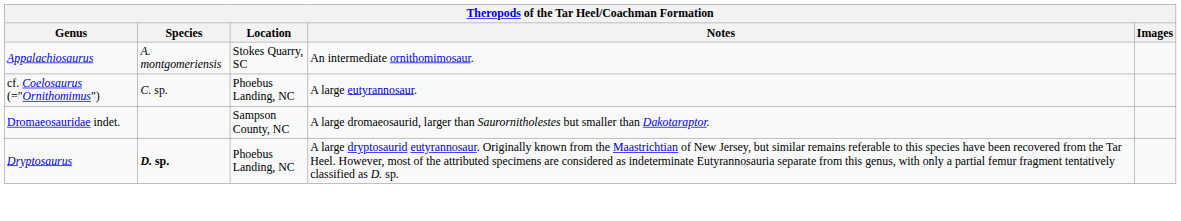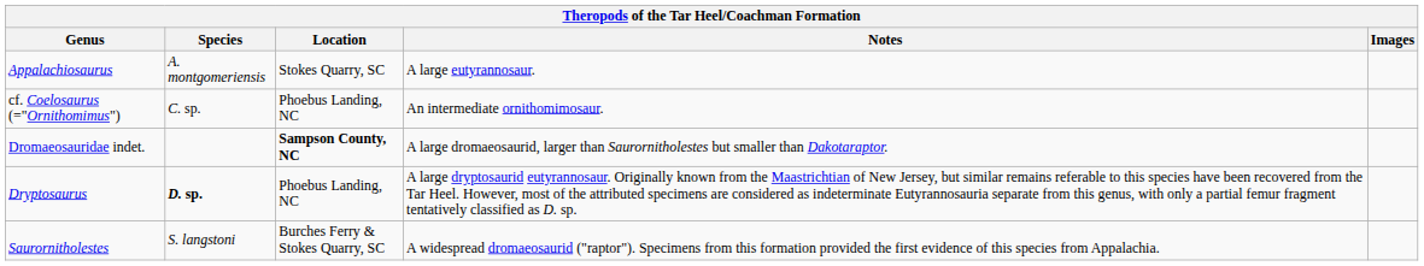 <table class="wikitable" align="center" width="100%">
 <tr>
 <th colspan="5" align="center"><strong><a href='#'>Theropods</a> of the Tar Heel/Coachman Formation</strong></th>
 </tr>
 <tr>
 <th>Genus</th>
 <th>Species</th>
 <th>Location</th>
 <th>Notes</th>
 <th>Images</th>
 </tr>
 <tr>
 <td><em><a href='#'>Appalachiosaurus</a></em></td>
 <td><em>A. montgomeriensis</em></td>
 <td>Stokes Quarry, SC</td>
-<td>An intermediate <a href='#'>ornithomimosaur</a>.</td>
+<td>A large <a href='#'>eutyrannosaur</a>.</td>
 <td></td>
 </tr>
 <tr>
 <td>cf. <em><a href='#'>Coelosaurus</a></em> (="<em><a href='#'>Ornithomimus</a></em>")</td>
 <td><em>C.</em> sp.</td>
 <td>Phoebus Landing, NC</td>
-<td>A large <a href='#'>eutyrannosaur</a>.</td>
+<td>An intermediate <a href='#'>ornithomimosaur</a>.</td>
 <td></td>
 </tr>
 <tr>
 <td><a href='#'>Dromaeosauridae</a> indet.</td>
 <td></td>
-<td>Sampson County, NC</td>
+<td><strong>Sampson County, NC</strong></td>
 <td>A large dromaeosaurid, larger than <em>Saurornitholestes</em> but smaller than <em><a href='#'>Dakotaraptor</a>.</em></td>
 <td></td>
 </tr>
 <tr>
 <td><em><a href='#'>Dryptosaurus</a></em></td>
 <td><strong><em>D.</em> sp.</strong></td>
 <td>Phoebus Landing, NC</td>
 <td>A large <a href='#'>dryptosaurid</a> <a href='#'>eutyrannosaur</a>. Originally known from the <a href='#'>Maastrichtian</a> of New Jersey, but similar remains referable to this species have been recovered from the Tar Heel. However, most of the attributed specimens are considered as indeterminate Eutyrannosauria separate from this genus, with only a partial femur fragment tentatively classified as <em>D.</em> sp.</td>
 <td></td>
 </tr>
+<tr>
+<td><br><em><a href='#'>Saurornitholestes</a></em></td>
+<td><em>S. langstoni</em></td>
+<td>Burches Ferry & Stokes Quarry, SC</td>
+<td><br>A widespread <a href='#'>dromaeosaurid</a> ("raptor"). Specimens from this formation provided the first evidence of this species from Appalachia.</td>
+<td></td>
+</tr>
 </table>
